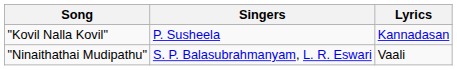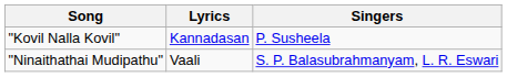 <table class="wikitable" style="font-size:95%;">
 <tr>
 <th>Song</th>
+<th>Lyrics</th>
 <th>Singers</th>
-<th>Lyrics</th>
 </tr>
 <tr>
 <td>"Kovil Nalla Kovil"</td>
+<td><a href='#'>Kannadasan</a></td>
 <td><a href='#'>P. Susheela</a></td>
-<td><a href='#'>Kannadasan</a></td>
 </tr>
 <tr>
 <td>"Ninaithathai Mudipathu"</td>
+<td>Vaali</td>
 <td><a href='#'>S. P. Balasubrahmanyam</a>, <a href='#'>L. R. Eswari</a></td>
-<td>Vaali</td>
 </tr>
 </table>
